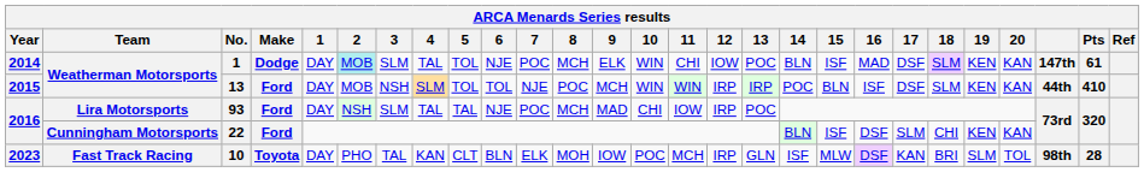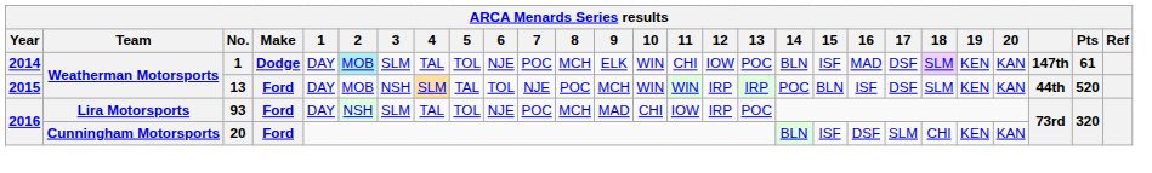 <table class="wikitable" style="text-align:center; font-size:75%">
 <tr>
 <th colspan=27><a href='#'>ARCA Menards Series</a> results</th>
 </tr>
 <tr>
 <th>Year</th>
 <th>Team</th>
 <th>No.</th>
 <th>Make</th>
 <th>1</th>
 <th>2</th>
 <th>3</th>
 <th>4</th>
 <th>5</th>
 <th>6</th>
 <th>7</th>
 <th>8</th>
 <th>9</th>
 <th>10</th>
 <th>11</th>
 <th>12</th>
 <th>13</th>
 <th>14</th>
 <th>15</th>
 <th>16</th>
 <th>17</th>
 <th>18</th>
 <th>19</th>
 <th>20</th>
 <th></th>
 <th>Pts</th>
 <th>Ref</th>
 </tr>
 <tr>
 <th><a href='#'>2014</a></th>
 <th rowspan=2><a href='#'>Weatherman Motorsports</a></th>
 <th>1</th>
 <th><a href='#'>Dodge</a></th>
 <td><a href='#'>DAY</a></td>
 <td style="background: paleturquoise;"><a href='#'>MOB</a></td>
 <td><a href='#'>SLM</a></td>
 <td><a href='#'>TAL</a></td>
 <td><a href='#'>TOL</a></td>
 <td><a href='#'>NJE</a></td>
 <td><a href='#'>POC</a></td>
 <td><a href='#'>MCH</a></td>
 <td><a href='#'>ELK</a></td>
 <td><a href='#'>WIN</a></td>
 <td><a href='#'>CHI</a></td>
 <td><a href='#'>IOW</a></td>
 <td><a href='#'>POC</a></td>
 <td><a href='#'>BLN</a></td>
 <td><a href='#'>ISF</a></td>
 <td><a href='#'>MAD</a></td>
 <td><a href='#'>DSF</a></td>
 <td style="background:#EFCFFF;"><a href='#'>SLM</a><br></td>
 <td><a href='#'>KEN</a></td>
 <td><a href='#'>KAN</a></td>
 <th>147th</th>
 <th>61</th>
 <th></th>
 </tr>
 <tr>
 <th><a href='#'>2015</a></th>
 <th>13</th>
 <th><a href='#'>Ford</a></th>
 <td><a href='#'>DAY</a></td>
 <td><a href='#'>MOB</a></td>
 <td><a href='#'>NSH</a></td>
 <td style="background:#FFDF9F;"><a href='#'>SLM</a><br></td>
-<td><a href='#'>TOL</a></td>
+<td><a href='#'>TAL</a></td>
 <td><a href='#'>TOL</a></td>
 <td><a href='#'>NJE</a></td>
 <td><a href='#'>POC</a></td>
 <td><a href='#'>MCH</a></td>
 <td><a href='#'>WIN</a></td>
 <td style="background:#DFFFDF;"><a href='#'>WIN</a><br></td>
 <td><a href='#'>IRP</a></td>
 <td style="background:#DFFFDF;"><a href='#'>IRP</a><br></td>
 <td><a href='#'>POC</a></td>
 <td><a href='#'>BLN</a></td>
 <td><a href='#'>ISF</a></td>
 <td><a href='#'>DSF</a></td>
 <td><a href='#'>SLM</a></td>
 <td><a href='#'>KEN</a></td>
 <td><a href='#'>KAN</a></td>
 <th>44th</th>
-<th>410</th>
+<th>520</th>
 <th></th>
 </tr>
 <tr>
 <th rowspan=2><a href='#'>2016</a></th>
 <th><a href='#'>Lira Motorsports</a></th>
 <th>93</th>
 <th><a href='#'>Ford</a></th>
 <td><a href='#'>DAY</a></td>
 <td style="background:#DFFFDF;"><a href='#'>NSH</a><br></td>
 <td><a href='#'>SLM</a></td>
 <td><a href='#'>TAL</a></td>
-<td><a href='#'>TAL</a></td>
+<td><a href='#'>TOL</a></td>
 <td><a href='#'>NJE</a></td>
 <td><a href='#'>POC</a></td>
 <td><a href='#'>MCH</a></td>
 <td><a href='#'>MAD</a></td>
 <td><a href='#'>CHI</a></td>
 <td><a href='#'>IOW</a></td>
 <td><a href='#'>IRP</a></td>
 <td><a href='#'>POC</a></td>
 <td colspan=7></td>
 <th rowspan=2>73rd</th>
 <th rowspan=2>320</th>
 <th rowspan=2></th>
 </tr>
 <tr>
 <th><a href='#'>Cunningham Motorsports</a></th>
-<th>22</th>
+<th>20</th>
 <th><a href='#'>Ford</a></th>
 <td colspan=13></td>
 <td style="background:#DFFFDF;"><a href='#'>BLN</a><br></td>
 <td><a href='#'>ISF</a></td>
 <td><a href='#'>DSF</a></td>
 <td><a href='#'>SLM</a></td>
 <td><a href='#'>CHI</a></td>
 <td><a href='#'>KEN</a></td>
 <td><a href='#'>KAN</a></td>
 </tr>
-<tr>
-<th><a href='#'>2023</a></th>
-<th><a href='#'>Fast Track Racing</a></th>
-<th>10</th>
-<th><a href='#'>Toyota</a></th>
-<td><a href='#'>DAY</a></td>
-<td><a href='#'>PHO</a></td>
-<td><a href='#'>TAL</a></td>
-<td><a href='#'>KAN</a></td>
-<td><a href='#'>CLT</a></td>
-<td><a href='#'>BLN</a></td>
-<td><a href='#'>ELK</a></td>
-<td><a href='#'>MOH</a></td>
-<td><a href='#'>IOW</a></td>
-<td><a href='#'>POC</a></td>
-<td><a href='#'>MCH</a></td>
-<td><a href='#'>IRP</a></td>
-<td><a href='#'>GLN</a></td>
-<td><a href='#'>ISF</a></td>
-<td><a href='#'>MLW</a></td>
-<td style="background:#EFCFFF;"><a href='#'>DSF</a><br></td>
-<td><a href='#'>KAN</a></td>
-<td><a href='#'>BRI</a></td>
-<td><a href='#'>SLM</a></td>
-<td><a href='#'>TOL</a></td>
-<th>98th</th>
-<th>28</th>
-<th></th>
-</tr>
 </table>
